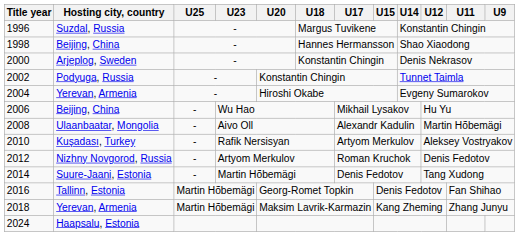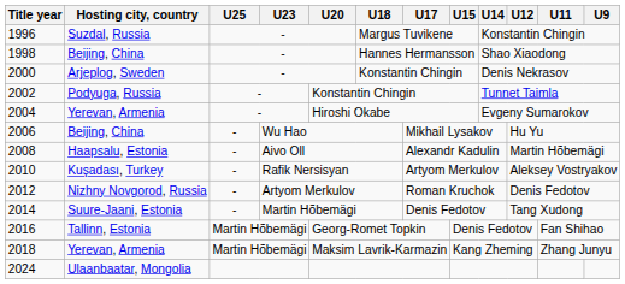 <table class="wikitable">
 <tr>
 <th>Title year</th>
 <th>Hosting city, country</th>
 <th>U25</th>
 <th>U23</th>
 <th>U20</th>
 <th>U18</th>
 <th>U17</th>
 <th>U15</th>
 <th>U14</th>
 <th>U12</th>
 <th>U11</th>
 <th>U9</th>
 </tr>
 <tr>
 <td>1996</td>
 <td> <a href='#'>Suzdal</a>, <a href='#'>Russia</a></td>
 <td align="center" colspan="3">-</td>
 <td colspan="3"> Margus Tuvikene</td>
 <td colspan="4"> Konstantin Chingin</td>
 </tr>
 <tr>
 <td>1998</td>
 <td> <a href='#'>Beijing</a>, <a href='#'>China</a></td>
 <td align="center" colspan="3">-</td>
 <td colspan="3"> Hannes Hermansson</td>
 <td colspan="4"> Shao Xiaodong</td>
 </tr>
 <tr>
 <td>2000</td>
 <td> <a href='#'>Arjeplog</a>, <a href='#'>Sweden</a></td>
 <td align="center" colspan="3">-</td>
 <td colspan="3"> Konstantin Chingin</td>
 <td colspan="4"> Denis Nekrasov</td>
 </tr>
 <tr>
 <td>2002</td>
 <td> <a href='#'>Podyuga</a>, <a href='#'>Russia</a></td>
 <td align="center" colspan="2">-</td>
 <td colspan="4"> Konstantin Chingin</td>
 <td colspan="4"> <a href='#'>Tunnet Taimla</a></td>
 </tr>
 <tr>
 <td>2004</td>
 <td> <a href='#'>Yerevan</a>, <a href='#'>Armenia</a></td>
 <td align="center" colspan="2">-</td>
 <td colspan="4"> Hiroshi Okabe</td>
 <td colspan="4"> Evgeny Sumarokov</td>
 </tr>
 <tr>
 <td>2006</td>
 <td> <a href='#'>Beijing</a>, <a href='#'>China</a></td>
 <td align="center">-</td>
 <td colspan="3"> Wu Hao</td>
 <td colspan="3"> Mikhail Lysakov</td>
 <td colspan="3"> Hu Yu</td>
 </tr>
 <tr>
 <td>2008</td>
-<td> <a href='#'>Ulaanbaatar</a>, <a href='#'>Mongolia</a></td>
+<td> <a href='#'>Haapsalu</a>, <a href='#'>Estonia</a></td>
 <td align="center">-</td>
 <td colspan="3"> Aivo Oll</td>
 <td colspan="3"> Alexandr Kadulin</td>
 <td colspan="3"> Martin Hõbemägi</td>
 </tr>
 <tr>
 <td>2010</td>
 <td> <a href='#'>Kuşadası</a>, <a href='#'>Turkey</a></td>
 <td align="center">-</td>
 <td colspan="3"> Rafik Nersisyan</td>
 <td colspan="3"> Artyom Merkulov</td>
 <td colspan="3"> Aleksey Vostryakov</td>
 </tr>
 <tr>
 <td>2012</td>
 <td> <a href='#'>Nizhny Novgorod</a>, <a href='#'>Russia</a></td>
 <td align="center">-</td>
 <td colspan="3"> Artyom Merkulov</td>
 <td colspan="3"> Roman Kruchok</td>
 <td colspan="3"> Denis Fedotov</td>
 </tr>
 <tr>
 <td>2014</td>
 <td> <a href='#'>Suure-Jaani</a>, <a href='#'>Estonia</a></td>
 <td align="center">-</td>
 <td colspan="3"> Martin Hõbemägi</td>
 <td colspan="3"> Denis Fedotov</td>
 <td colspan="3"> Tang Xudong</td>
 </tr>
 <tr>
 <td>2016</td>
 <td> <a href='#'>Tallinn</a>, <a href='#'>Estonia</a></td>
 <td colspan="2"> Martin Hõbemägi</td>
 <td colspan="3"> Georg-Romet Topkin</td>
 <td colspan="3"> Denis Fedotov</td>
 <td colspan="2"> Fan Shihao</td>
 </tr>
 <tr>
 <td>2018</td>
 <td> <a href='#'>Yerevan</a>, <a href='#'>Armenia</a></td>
 <td colspan="2"> Martin Hõbemägi</td>
 <td colspan="3"> Maksim Lavrik-Karmazin</td>
 <td colspan="3"> Kang Zheming</td>
 <td colspan="2"> Zhang Junyu</td>
 </tr>
 <tr>
 <td>2024</td>
-<td> <a href='#'>Haapsalu</a>, <a href='#'>Estonia</a></td>
+<td> <a href='#'>Ulaanbaatar</a>, <a href='#'>Mongolia</a></td>
 <td colspan="2"></td>
 <td colspan="3"></td>
 <td colspan="3"></td>
 <td></td>
 <td></td>
 </tr>
 </table>
